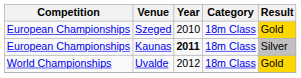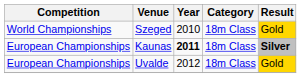 <table class="wikitable">
 <tr>
 <th><strong>Competition</strong></th>
 <th><strong>Venue</strong></th>
 <th><strong>Year</strong></th>
 <th><strong>Category</strong></th>
 <th><strong>Result</strong></th>
 </tr>
 <tr>
-<td><a href='#'>European Championships</a></td>
+<td><a href='#'>World Championships</a></td>
 <td> <a href='#'>Szeged</a></td>
 <td>2010</td>
 <td><a href='#'>18m Class</a></td>
 <td bgcolor="gold"> Gold</td>
 </tr>
 <tr>
 <td><a href='#'>European Championships</a></td>
 <td> <a href='#'>Kaunas</a></td>
 <td><strong>2011</strong></td>
 <td><a href='#'>18m Class</a></td>
-<td bgcolor="silver"> Silver</td>
+<td bgcolor="silver"><strong> Silver</strong></td>
 </tr>
 <tr>
-<td><a href='#'>World Championships</a></td>
+<td><a href='#'>European Championships</a></td>
 <td> <a href='#'>Uvalde</a></td>
 <td>2012</td>
 <td><a href='#'>18m Class</a></td>
 <td bgcolor="gold"> Gold</td>
 </tr>
 <tr>
 </tr>
 </table>
